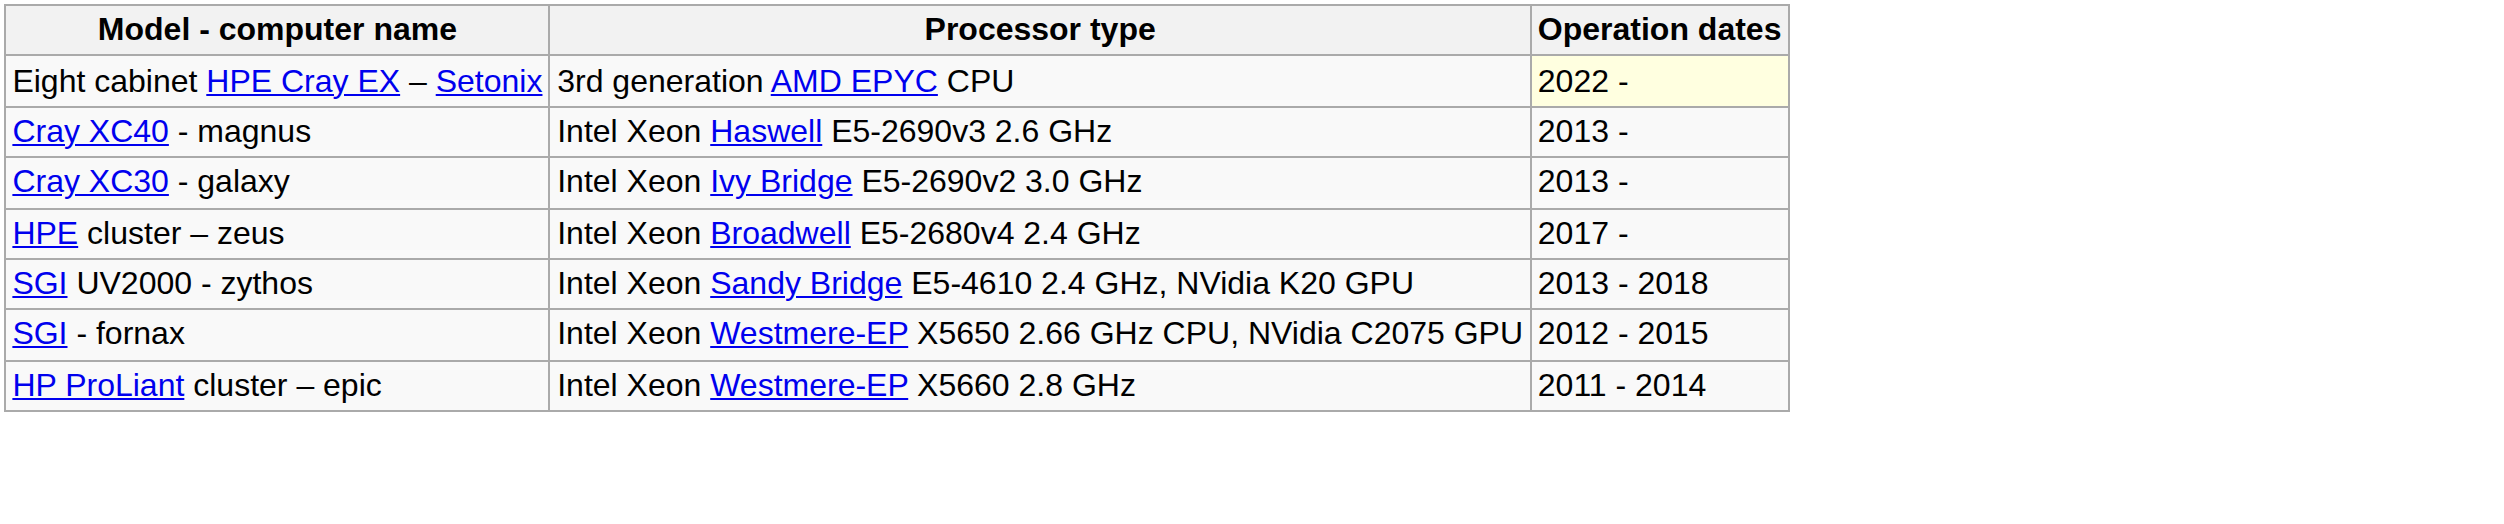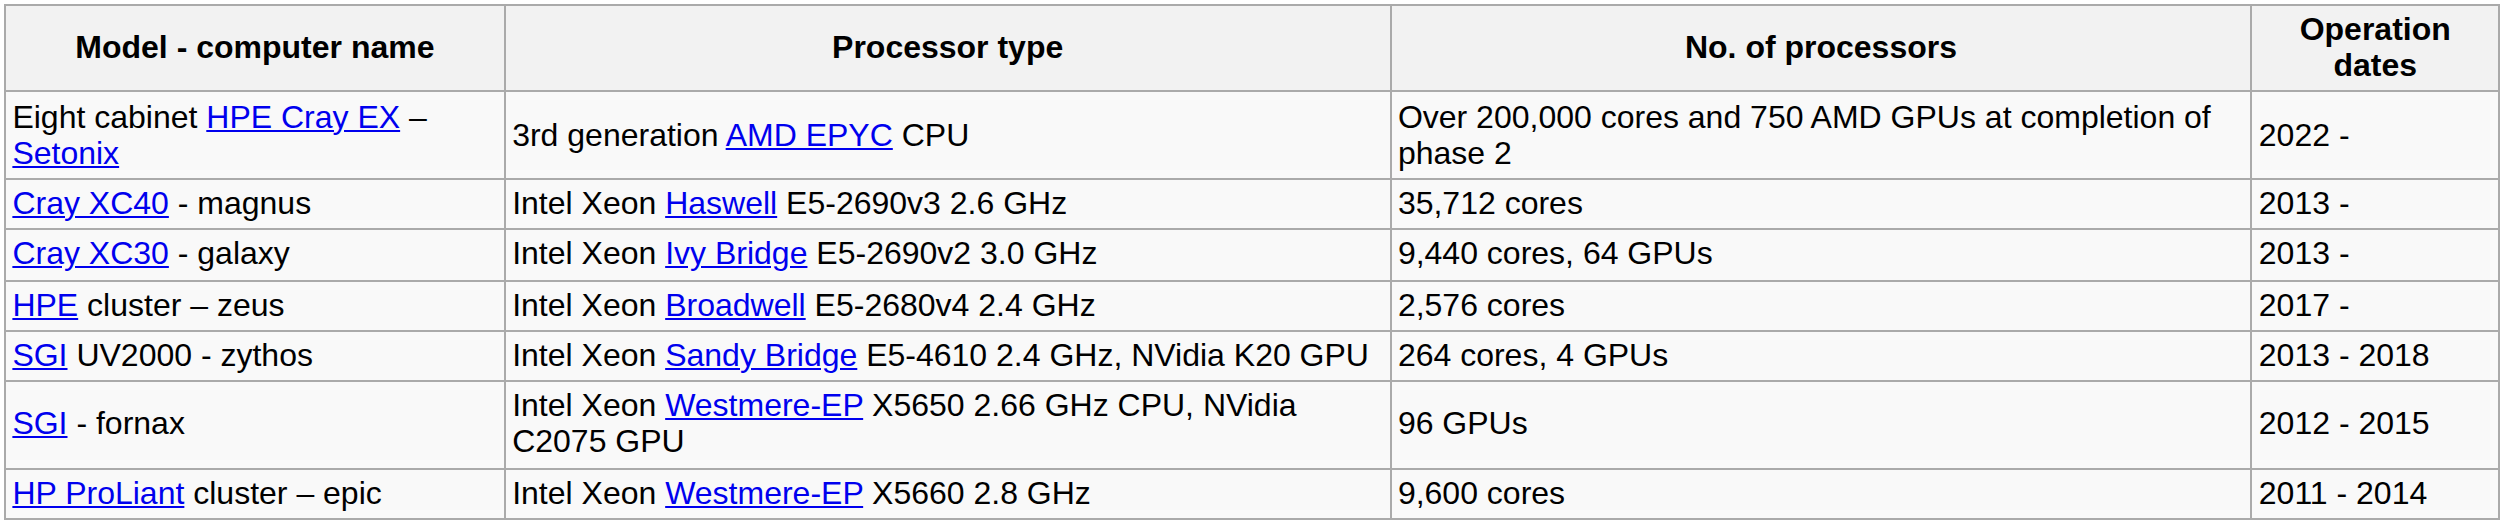 <table class="wikitable sortable">
 <tr>
 <th>Model - computer name</th>
 <th>Processor type</th>
+<th>No. of processors</th>
 <th>Operation dates</th>
 </tr>
 <tr>
 <td>Eight cabinet <a href='#'>HPE Cray EX</a> – <a href='#'>Setonix</a></td>
 <td>3rd generation <a href='#'>AMD EPYC</a> CPU</td>
-<td style="background: lightyellow;">2022 -</td>
+<td>Over 200,000 cores and 750 AMD GPUs at completion of phase 2</td>
+<td>2022 -</td>
 </tr>
 <tr>
 <td><a href='#'>Cray XC40</a> - magnus</td>
 <td>Intel Xeon <a href='#'>Haswell</a> E5-2690v3 2.6 GHz</td>
+<td>35,712 cores</td>
 <td>2013 -</td>
 </tr>
 <tr>
 <td><a href='#'>Cray XC30</a> - galaxy</td>
 <td>Intel Xeon <a href='#'>Ivy Bridge</a> E5-2690v2 3.0 GHz</td>
+<td>9,440 cores, 64 GPUs</td>
 <td>2013 -</td>
 </tr>
 <tr>
 <td><a href='#'>HPE</a> cluster – zeus</td>
 <td>Intel Xeon <a href='#'>Broadwell</a> E5-2680v4 2.4 GHz</td>
+<td>2,576 cores</td>
 <td>2017 -</td>
 </tr>
 <tr>
 <td><a href='#'>SGI</a> UV2000 - zythos</td>
 <td>Intel Xeon <a href='#'>Sandy Bridge</a> E5-4610 2.4 GHz, NVidia K20 GPU</td>
+<td>264 cores, 4 GPUs</td>
 <td>2013 - 2018</td>
 </tr>
 <tr>
 <td><a href='#'>SGI</a> - fornax</td>
 <td>Intel Xeon <a href='#'>Westmere-EP</a> X5650 2.66 GHz CPU, NVidia C2075 GPU</td>
+<td>96 GPUs</td>
 <td>2012 - 2015</td>
 </tr>
 <tr>
 <td><a href='#'>HP ProLiant</a> cluster – epic</td>
 <td>Intel Xeon <a href='#'>Westmere-EP</a> X5660 2.8 GHz</td>
+<td>9,600 cores</td>
 <td>2011 - 2014</td>
 </tr>
 </table>
